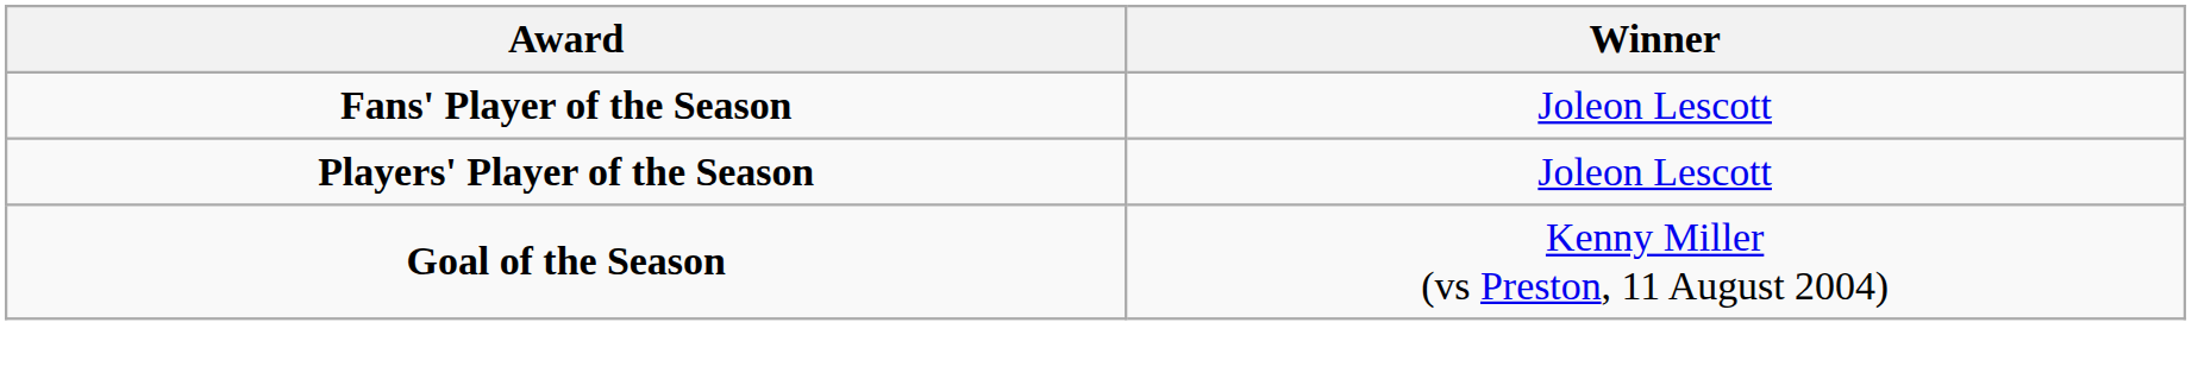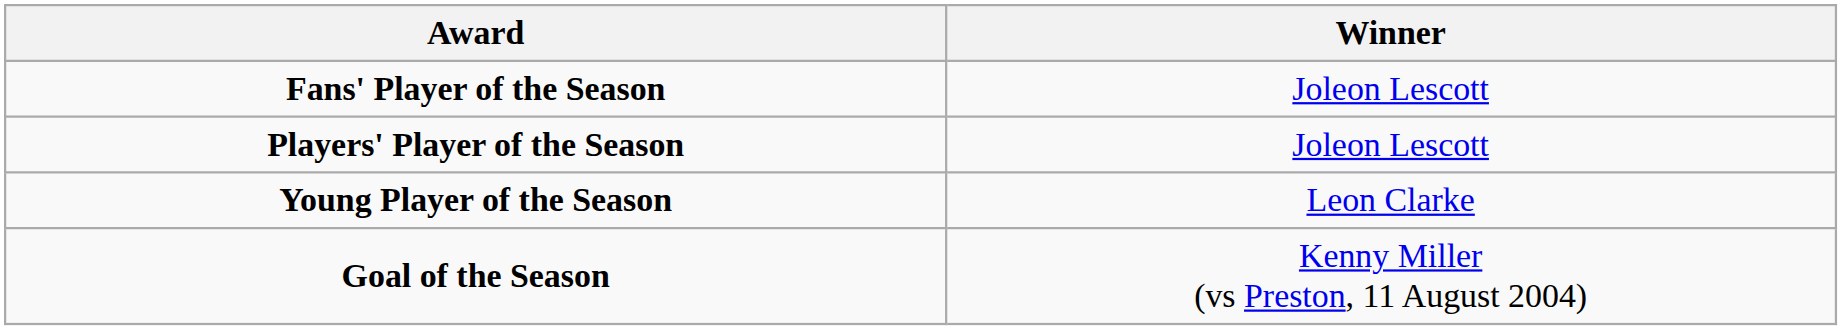 <table class="wikitable" style="text-align:center; font-size:95%;width:65%; text-align:left">
 <tr>
 <th><strong>Award</strong></th>
 <th><strong>Winner</strong></th>
 </tr>
 <tr --->
 <td align="center"><strong>Fans' Player of the Season</strong></td>
 <td align="center"><a href='#'>Joleon Lescott</a></td>
 </tr>
 <tr --->
 <td align="center"><strong>Players' Player of the Season</strong></td>
 <td align="center"><a href='#'>Joleon Lescott</a></td>
 </tr>
 <tr --->
+<td align="center"><strong>Young Player of the Season</strong></td>
+<td align="center"><a href='#'>Leon Clarke</a></td>
+</tr>
+<tr --->
 <td align="center"><strong>Goal of the Season</strong></td>
 <td align="center"><a href='#'>Kenny Miller</a><br>(vs <a href='#'>Preston</a>, 11 August 2004)</td>
 </tr>
 </table>
